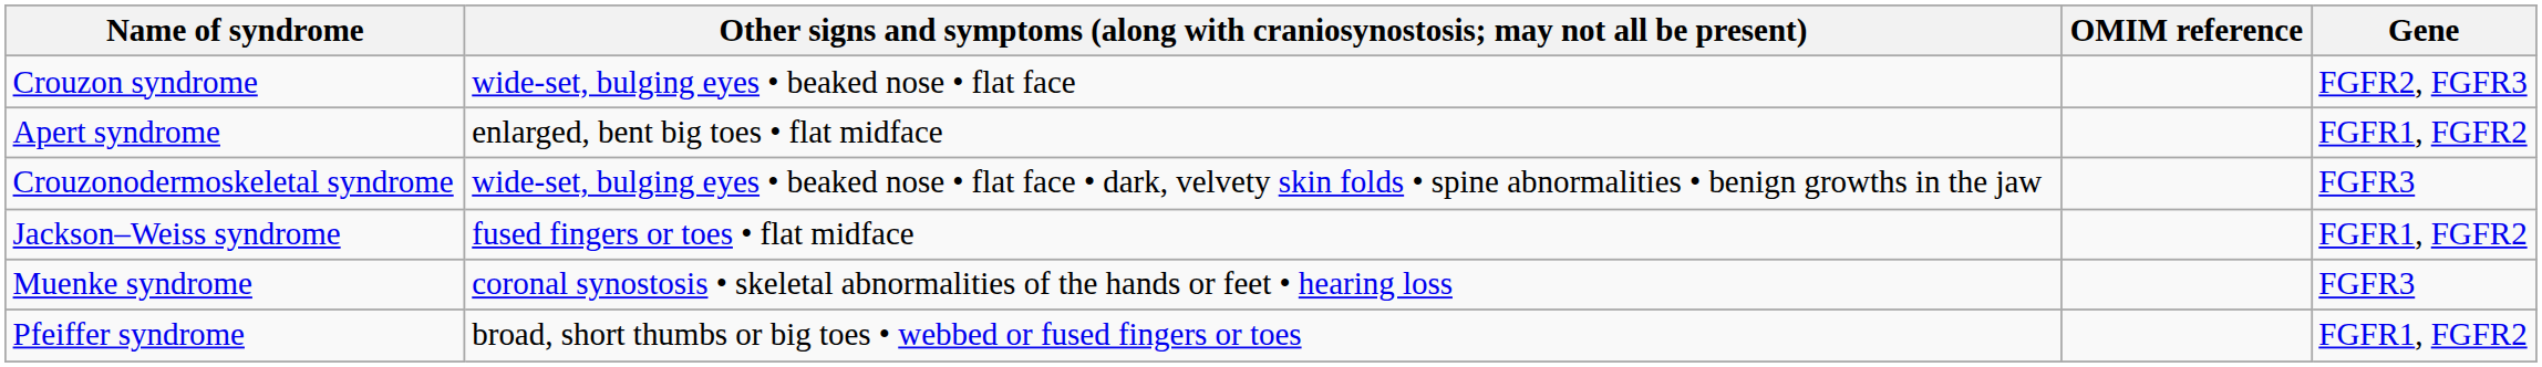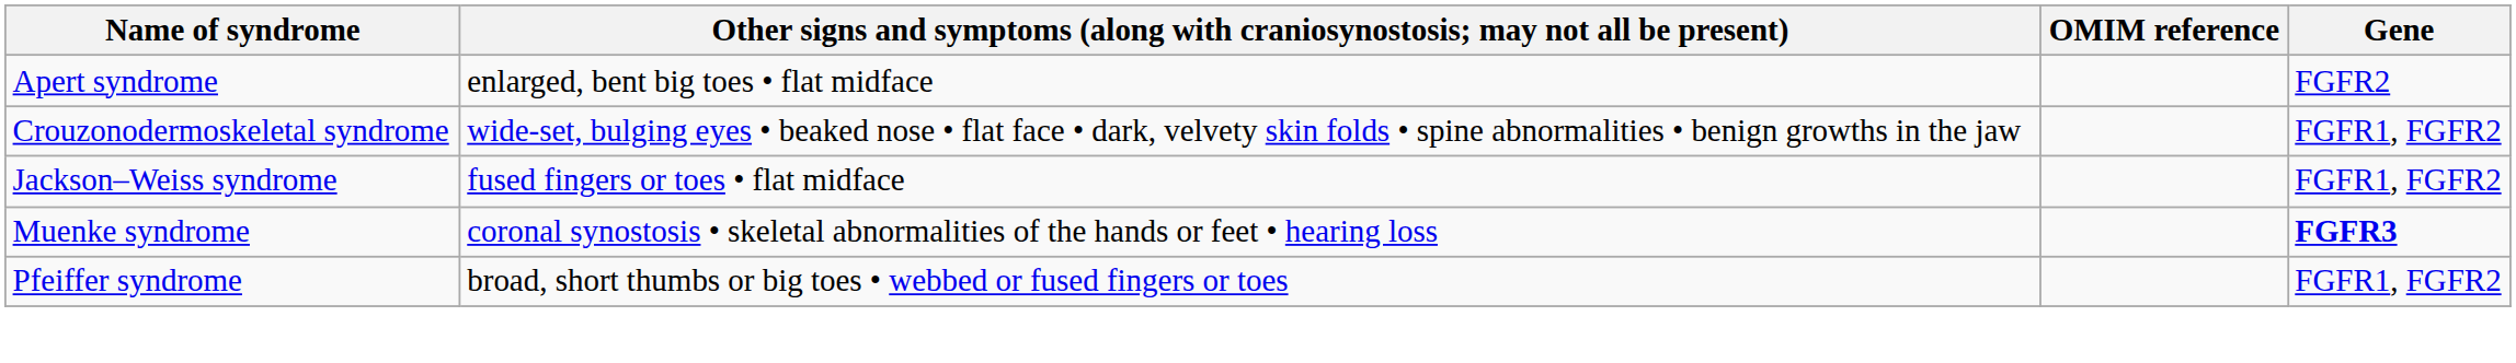 <table class="wikitable" width="100%">
 <tr>
 <th>Name of syndrome</th>
 <th>Other signs and symptoms (along with craniosynostosis; may not all be present)</th>
 <th>OMIM reference</th>
 <th>Gene</th>
 </tr>
 <tr>
-<td><a href='#'>Crouzon syndrome</a></td>
-<td><a href='#'>wide-set, bulging eyes</a> • beaked nose • flat face</td>
-<td align="center"></td>
-<td><a href='#'>FGFR2</a>, <a href='#'>FGFR3</a></td>
-</tr>
-<tr>
 <td><a href='#'>Apert syndrome</a></td>
 <td>enlarged, bent big toes • flat midface</td>
 <td align="center"></td>
-<td><a href='#'>FGFR1</a>, <a href='#'>FGFR2</a></td>
+<td><a href='#'>FGFR2</a></td>
 </tr>
 <tr>
 <td><a href='#'>Crouzonodermoskeletal syndrome</a></td>
 <td><a href='#'>wide-set, bulging eyes</a> • beaked nose • flat face • dark, velvety <a href='#'>skin folds</a> • spine abnormalities • benign growths in the jaw</td>
 <td align="center"></td>
-<td><a href='#'>FGFR3</a></td>
+<td><a href='#'>FGFR1</a>, <a href='#'>FGFR2</a></td>
 </tr>
 <tr>
 <td><a href='#'>Jackson–Weiss syndrome</a></td>
 <td><a href='#'>fused fingers or toes</a> • flat midface</td>
 <td align="center"></td>
 <td><a href='#'>FGFR1</a>, <a href='#'>FGFR2</a></td>
 </tr>
 <tr>
 <td><a href='#'>Muenke syndrome</a></td>
 <td><a href='#'>coronal synostosis</a> • skeletal abnormalities of the hands or feet • <a href='#'>hearing loss</a></td>
 <td align="center"></td>
-<td><a href='#'>FGFR3</a></td>
+<td><strong><a href='#'>FGFR3</a></strong></td>
 </tr>
 <tr>
 <td><a href='#'>Pfeiffer syndrome</a></td>
 <td>broad, short thumbs or big toes • <a href='#'>webbed or fused fingers or toes</a></td>
 <td align="center"></td>
 <td><a href='#'>FGFR1</a>, <a href='#'>FGFR2</a></td>
 </tr>
 </table>
